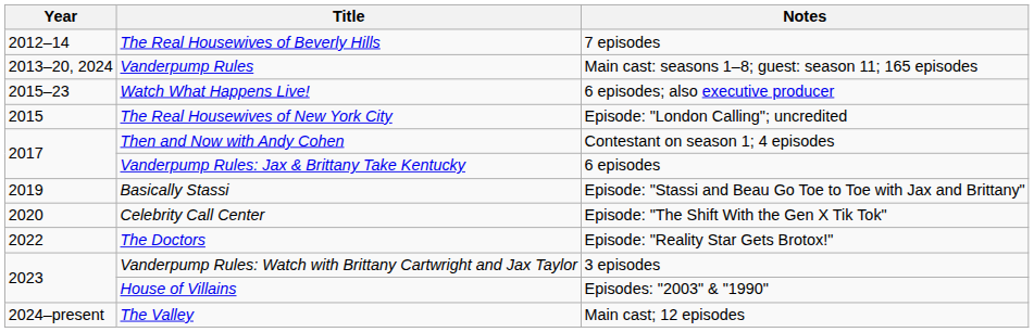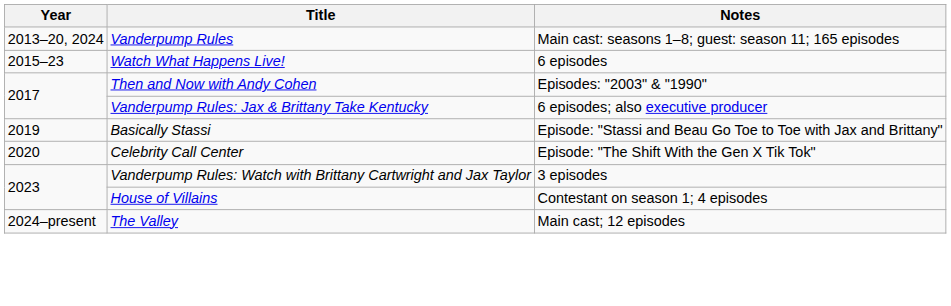 <table class="wikitable sortable">
 <tr>
 <th>Year</th>
 <th>Title</th>
 <th class="unsortable">Notes</th>
-</tr>
-<tr>
-<td>2012–14</td>
-<td><em><a href='#'>The Real Housewives of Beverly Hills</a></em></td>
-<td>7 episodes</td>
 </tr>
 <tr>
 <td>2013–20, 2024</td>
 <td><em><a href='#'>Vanderpump Rules</a></em></td>
 <td>Main cast: seasons 1–8; guest: season 11; 165 episodes</td>
 </tr>
 <tr>
 <td>2015–23</td>
 <td><em><a href='#'>Watch What Happens Live!</a></em></td>
-<td>6 episodes; also <a href='#'>executive producer</a></td>
-</tr>
-<tr>
-<td>2015</td>
-<td><em><a href='#'>The Real Housewives of New York City</a></em></td>
-<td>Episode: "London Calling"; uncredited</td>
+<td>6 episodes</td>
 </tr>
 <tr>
 <td rowspan="2">2017</td>
 <td><em><a href='#'>Then and Now with Andy Cohen</a></em></td>
-<td>Contestant on season 1; 4 episodes</td>
+<td>Episodes: "2003" & "1990"</td>
 </tr>
 <tr>
 <td><em><a href='#'>Vanderpump Rules: Jax & Brittany Take Kentucky</a></em></td>
-<td>6 episodes</td>
+<td>6 episodes; also <a href='#'>executive producer</a></td>
 </tr>
 <tr>
 <td>2019</td>
 <td><em>Basically Stassi</em></td>
 <td>Episode: "Stassi and Beau Go Toe to Toe with Jax and Brittany"</td>
 </tr>
 <tr>
 <td>2020</td>
 <td><em>Celebrity Call Center</em></td>
 <td>Episode: "The Shift With the Gen X Tik Tok"</td>
 </tr>
 <tr>
-<td>2022</td>
-<td><em><a href='#'>The Doctors</a></em></td>
-<td>Episode: "Reality Star Gets Brotox!"</td>
-</tr>
-<tr>
 <td rowspan="2">2023</td>
 <td><em>Vanderpump Rules: Watch with Brittany Cartwright and Jax Taylor</em></td>
 <td>3 episodes</td>
 </tr>
 <tr>
 <td><em><a href='#'>House of Villains</a></em></td>
-<td>Episodes: "2003" & "1990"</td>
+<td>Contestant on season 1; 4 episodes</td>
 </tr>
 <tr>
 <td>2024–present</td>
 <td><em><a href='#'>The Valley</a></em></td>
 <td>Main cast; 12 episodes</td>
 </tr>
 </table>
